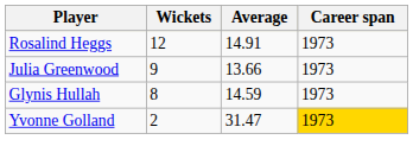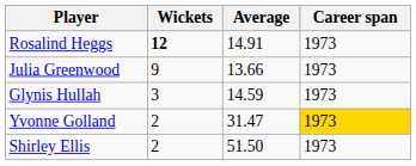 <table class="wikitable"  style="width: 400px;">
 <tr bgcolor=#bdb76b>
 <th>Player</th>
 <th>Wickets</th>
 <th>Average</th>
 <th>Career span</th>
 </tr>
 <tr>
 <td><a href='#'>Rosalind Heggs</a></td>
-<td>12</td>
+<td><strong>12</strong></td>
 <td>14.91</td>
 <td>1973</td>
 </tr>
 <tr>
 <td><a href='#'>Julia Greenwood</a></td>
 <td>9</td>
 <td>13.66</td>
 <td>1973</td>
 </tr>
 <tr>
 <td><a href='#'>Glynis Hullah</a></td>
-<td>8</td>
+<td>3</td>
 <td>14.59</td>
 <td>1973</td>
 </tr>
 <tr>
 <td><a href='#'>Yvonne Golland</a></td>
 <td>2</td>
 <td>31.47</td>
 <td style="background: gold;">1973</td>
 </tr>
+<tr>
+<td><a href='#'>Shirley Ellis</a></td>
+<td>2</td>
+<td>51.50</td>
+<td>1973</td>
+</tr>
 </table>
